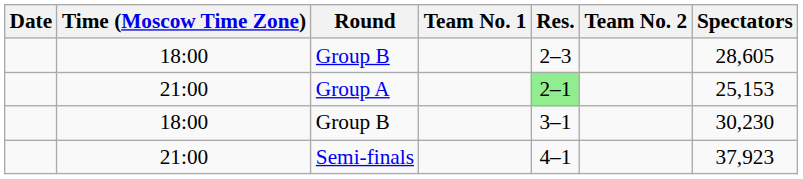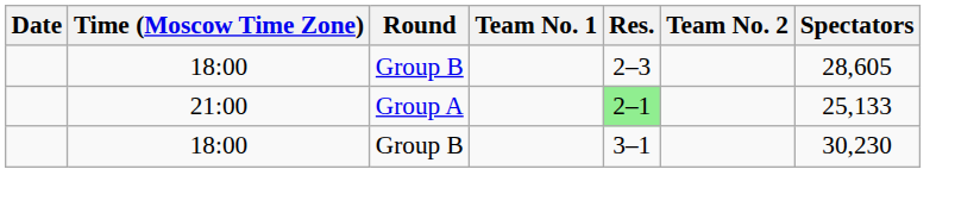 <table class="wikitable">
 <tr>
 <th>Date</th>
 <th>Time (<a href='#'>Moscow Time Zone</a>)</th>
 <th>Round</th>
 <th>Team No. 1</th>
 <th>Res.</th>
 <th>Team No. 2</th>
 <th>Spectators</th>
 </tr>
 <tr>
 <td></td>
 <td style="text-align:center;">18:00</td>
 <td><a href='#'>Group B</a></td>
 <td style="text-align:center;"></td>
 <td style="text-align:center;">2–3</td>
 <td style="text-align:center;"></td>
 <td style="text-align:center;">28,605</td>
 </tr>
 <tr>
 <td></td>
 <td style="text-align:center;">21:00</td>
 <td><a href='#'>Group A</a></td>
 <td style="text-align:center;"></td>
 <td style="background: lightgreen; text-align:center;">2–1</td>
 <td style="text-align:center;"></td>
-<td style="text-align:center;">25,153</td>
+<td style="text-align:center;">25,133</td>
 </tr>
 <tr>
 <td></td>
 <td style="text-align:center;">18:00</td>
 <td>Group B</td>
 <td style="text-align:center;"></td>
 <td style="text-align:center;">3–1</td>
 <td style="text-align:center;"></td>
 <td style="text-align:center;">30,230</td>
 </tr>
-<tr>
-<td></td>
-<td style="text-align:center;">21:00</td>
-<td><a href='#'>Semi-finals</a></td>
-<td style="text-align:center;"></td>
-<td style="text-align:center;">4–1</td>
-<td style="text-align:center;"></td>
-<td style="text-align:center;">37,923</td>
-</tr>
 </table>
